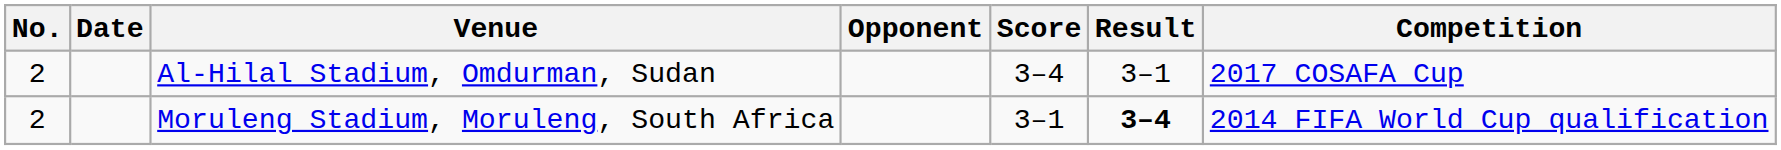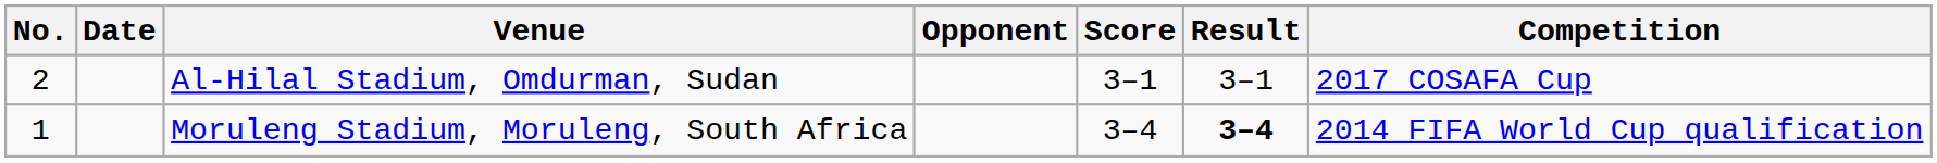 <table class="wikitable sortable">
 <tr>
 <th scope="col">No.</th>
 <th scope="col">Date</th>
 <th scope="col">Venue</th>
 <th scope="col">Opponent</th>
 <th scope="col">Score</th>
 <th scope="col">Result</th>
 <th scope="col">Competition</th>
 </tr>
 <tr>
 <td align="center">2</td>
 <td></td>
 <td><a href='#'>Al-Hilal Stadium</a>, <a href='#'>Omdurman</a>, Sudan</td>
 <td></td>
-<td align="center">3–4</td>
+<td align="center">3–1</td>
 <td align="center">3–1</td>
 <td><a href='#'>2017 COSAFA Cup</a></td>
 </tr>
 <tr>
-<td align="center">2</td>
+<td align="center">1</td>
 <td></td>
 <td><a href='#'>Moruleng Stadium</a>, <a href='#'>Moruleng</a>, South Africa</td>
 <td></td>
-<td align="center">3–1</td>
+<td align="center">3–4</td>
 <td align="center"><strong>3–4</strong></td>
 <td><a href='#'>2014 FIFA World Cup qualification</a></td>
 </tr>
 </table>
